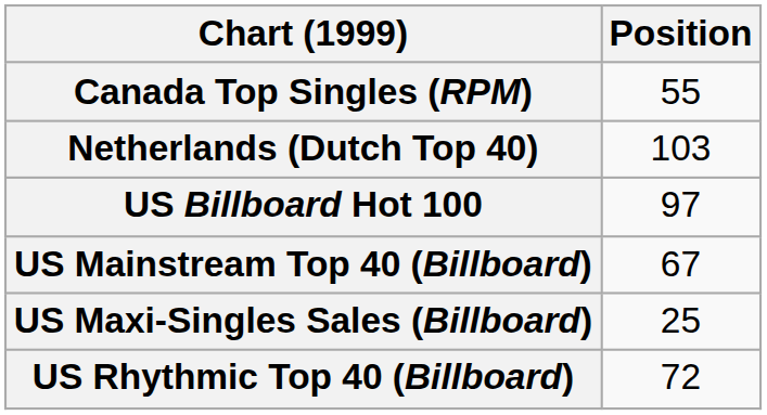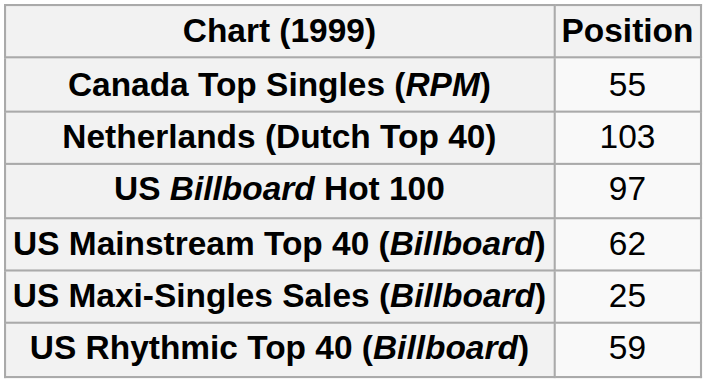 <table class="wikitable sortable plainrowheaders" style="text-align:center">
 <tr>
 <th>Chart (1999)</th>
 <th>Position</th>
 </tr>
 <tr>
 <th scope="row">Canada Top Singles (<em>RPM</em>)</th>
 <td>55</td>
 </tr>
 <tr>
 <th scope="row">Netherlands (Dutch Top 40)</th>
 <td>103</td>
 </tr>
 <tr>
 <th scope="row">US <em>Billboard</em> Hot 100</th>
 <td>97</td>
 </tr>
 <tr>
 <th scope="row">US Mainstream Top 40 (<em>Billboard</em>)</th>
-<td>67</td>
+<td>62</td>
 </tr>
 <tr>
 <th scope="row">US Maxi-Singles Sales (<em>Billboard</em>)</th>
 <td>25</td>
 </tr>
 <tr>
 <th scope="row">US Rhythmic Top 40 (<em>Billboard</em>)</th>
-<td>72</td>
+<td>59</td>
 </tr>
 </table>
